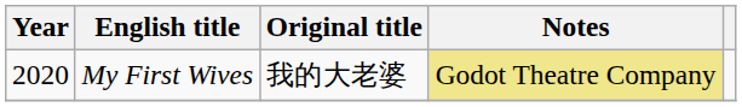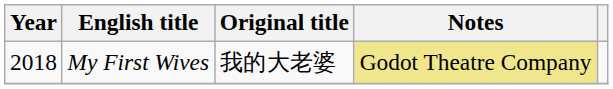 <table class="wikitable sortable">
 <tr>
 <th>Year</th>
 <th>English title</th>
 <th>Original title</th>
 <th class="unsortable">Notes</th>
 <th class="unsortable"></th>
 </tr>
 <tr>
-<td>2020</td>
+<td>2018</td>
 <td><em>My First Wives</em></td>
 <td>我的大老婆</td>
 <td style="background: khaki;">Godot Theatre Company</td>
 <td></td>
 </tr>
 <tr>
 </tr>
 </table>
